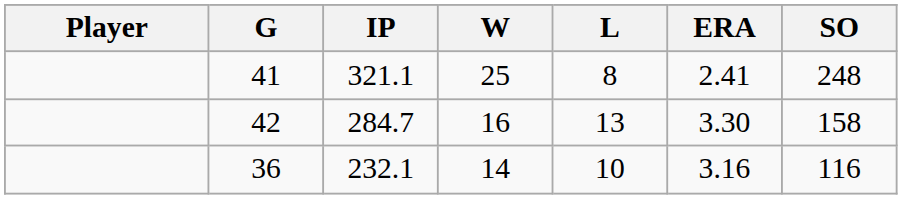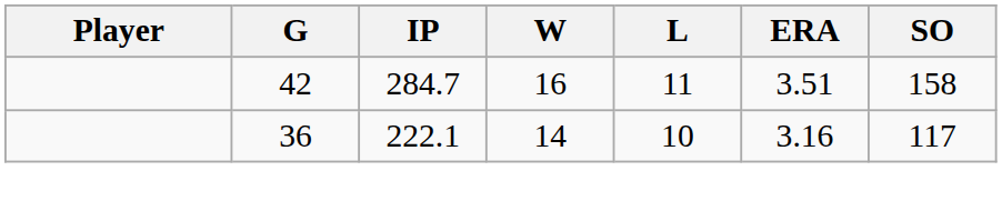 <table class="wikitable sortable">
 <tr>
 <th bgcolor="#DDDDFF" width="16%">Player</th>
 <th bgcolor="#DDDDFF" width="9%">G</th>
 <th bgcolor="#DDDDFF" width="9%">IP</th>
 <th bgcolor="#DDDDFF" width="9%">W</th>
 <th bgcolor="#DDDDFF" width="9%">L</th>
 <th bgcolor="#DDDDFF" width="9%">ERA</th>
 <th bgcolor="#DDDDFF" width="9%">SO</th>
 </tr>
 <tr align="center">
 <td></td>
-<td>41</td>
-<td>321.1</td>
-<td>25</td>
-<td>8</td>
-<td>2.41</td>
-<td>248</td>
-</tr>
-<tr align="center">
-<td></td>
 <td>42</td>
 <td>284.7</td>
 <td>16</td>
-<td>13</td>
-<td>3.30</td>
+<td>11</td>
+<td>3.51</td>
 <td>158</td>
 </tr>
 <tr align="center">
 <td></td>
 <td>36</td>
-<td>232.1</td>
+<td>222.1</td>
 <td>14</td>
 <td>10</td>
 <td>3.16</td>
-<td>116</td>
+<td>117</td>
 </tr>
 </table>
